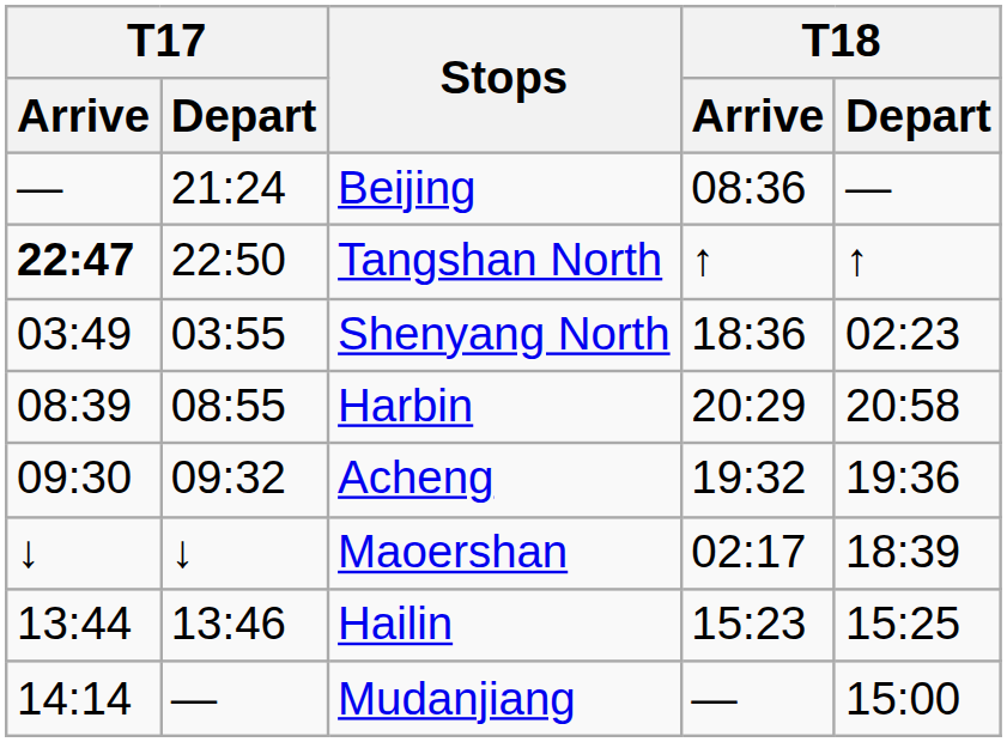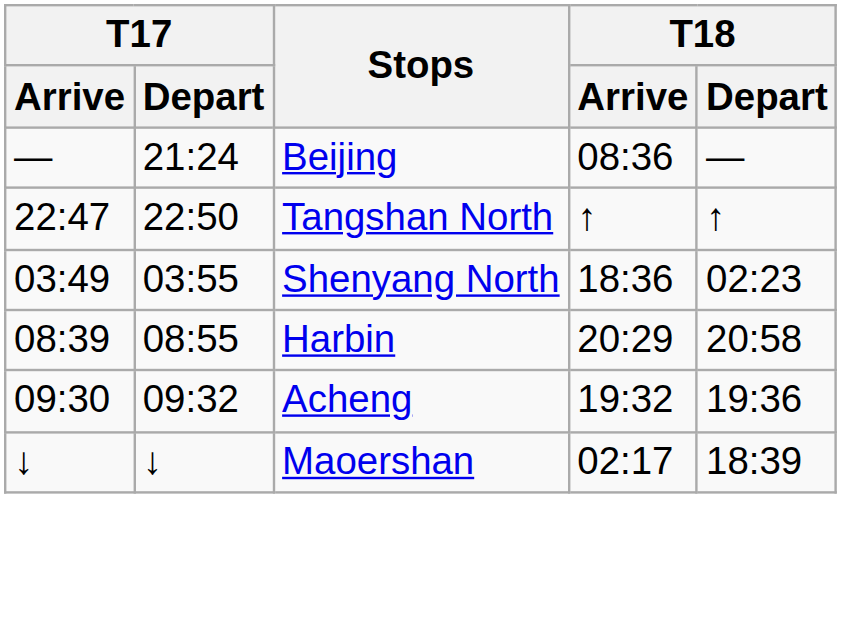 <table class="wikitable">
 <tr>
 <th colspan="2">T17</th>
 <th rowspan="2">Stops</th>
 <th colspan="2">T18</th>
 </tr>
 <tr>
 <th>Arrive</th>
 <th>Depart</th>
 <th>Arrive</th>
 <th>Depart</th>
 </tr>
 <tr>
 <td>—</td>
 <td>21:24</td>
 <td><a href='#'>Beijing</a></td>
 <td>08:36</td>
 <td>—</td>
 </tr>
 <tr>
-<td><strong>22:47</strong></td>
+<td>22:47</td>
 <td>22:50</td>
 <td><a href='#'>Tangshan North</a></td>
 <td>↑</td>
 <td>↑</td>
 </tr>
 <tr>
 <td>03:49</td>
 <td>03:55</td>
 <td><a href='#'>Shenyang North</a></td>
 <td>18:36</td>
 <td>02:23</td>
 </tr>
 <tr>
 <td>08:39</td>
 <td>08:55</td>
 <td><a href='#'>Harbin</a></td>
 <td>20:29</td>
 <td>20:58</td>
 </tr>
 <tr>
 <td>09:30</td>
 <td>09:32</td>
 <td><a href='#'>Acheng</a></td>
 <td>19:32</td>
 <td>19:36</td>
 </tr>
 <tr>
 <td>↓</td>
 <td>↓</td>
 <td><a href='#'>Maoershan</a></td>
 <td>02:17</td>
 <td>18:39</td>
 </tr>
-<tr>
-<td>13:44</td>
-<td>13:46</td>
-<td><a href='#'>Hailin</a></td>
-<td>15:23</td>
-<td>15:25</td>
-</tr>
-<tr>
-<td>14:14</td>
-<td>—</td>
-<td><a href='#'>Mudanjiang</a></td>
-<td>—</td>
-<td>15:00</td>
-</tr>
 </table>
